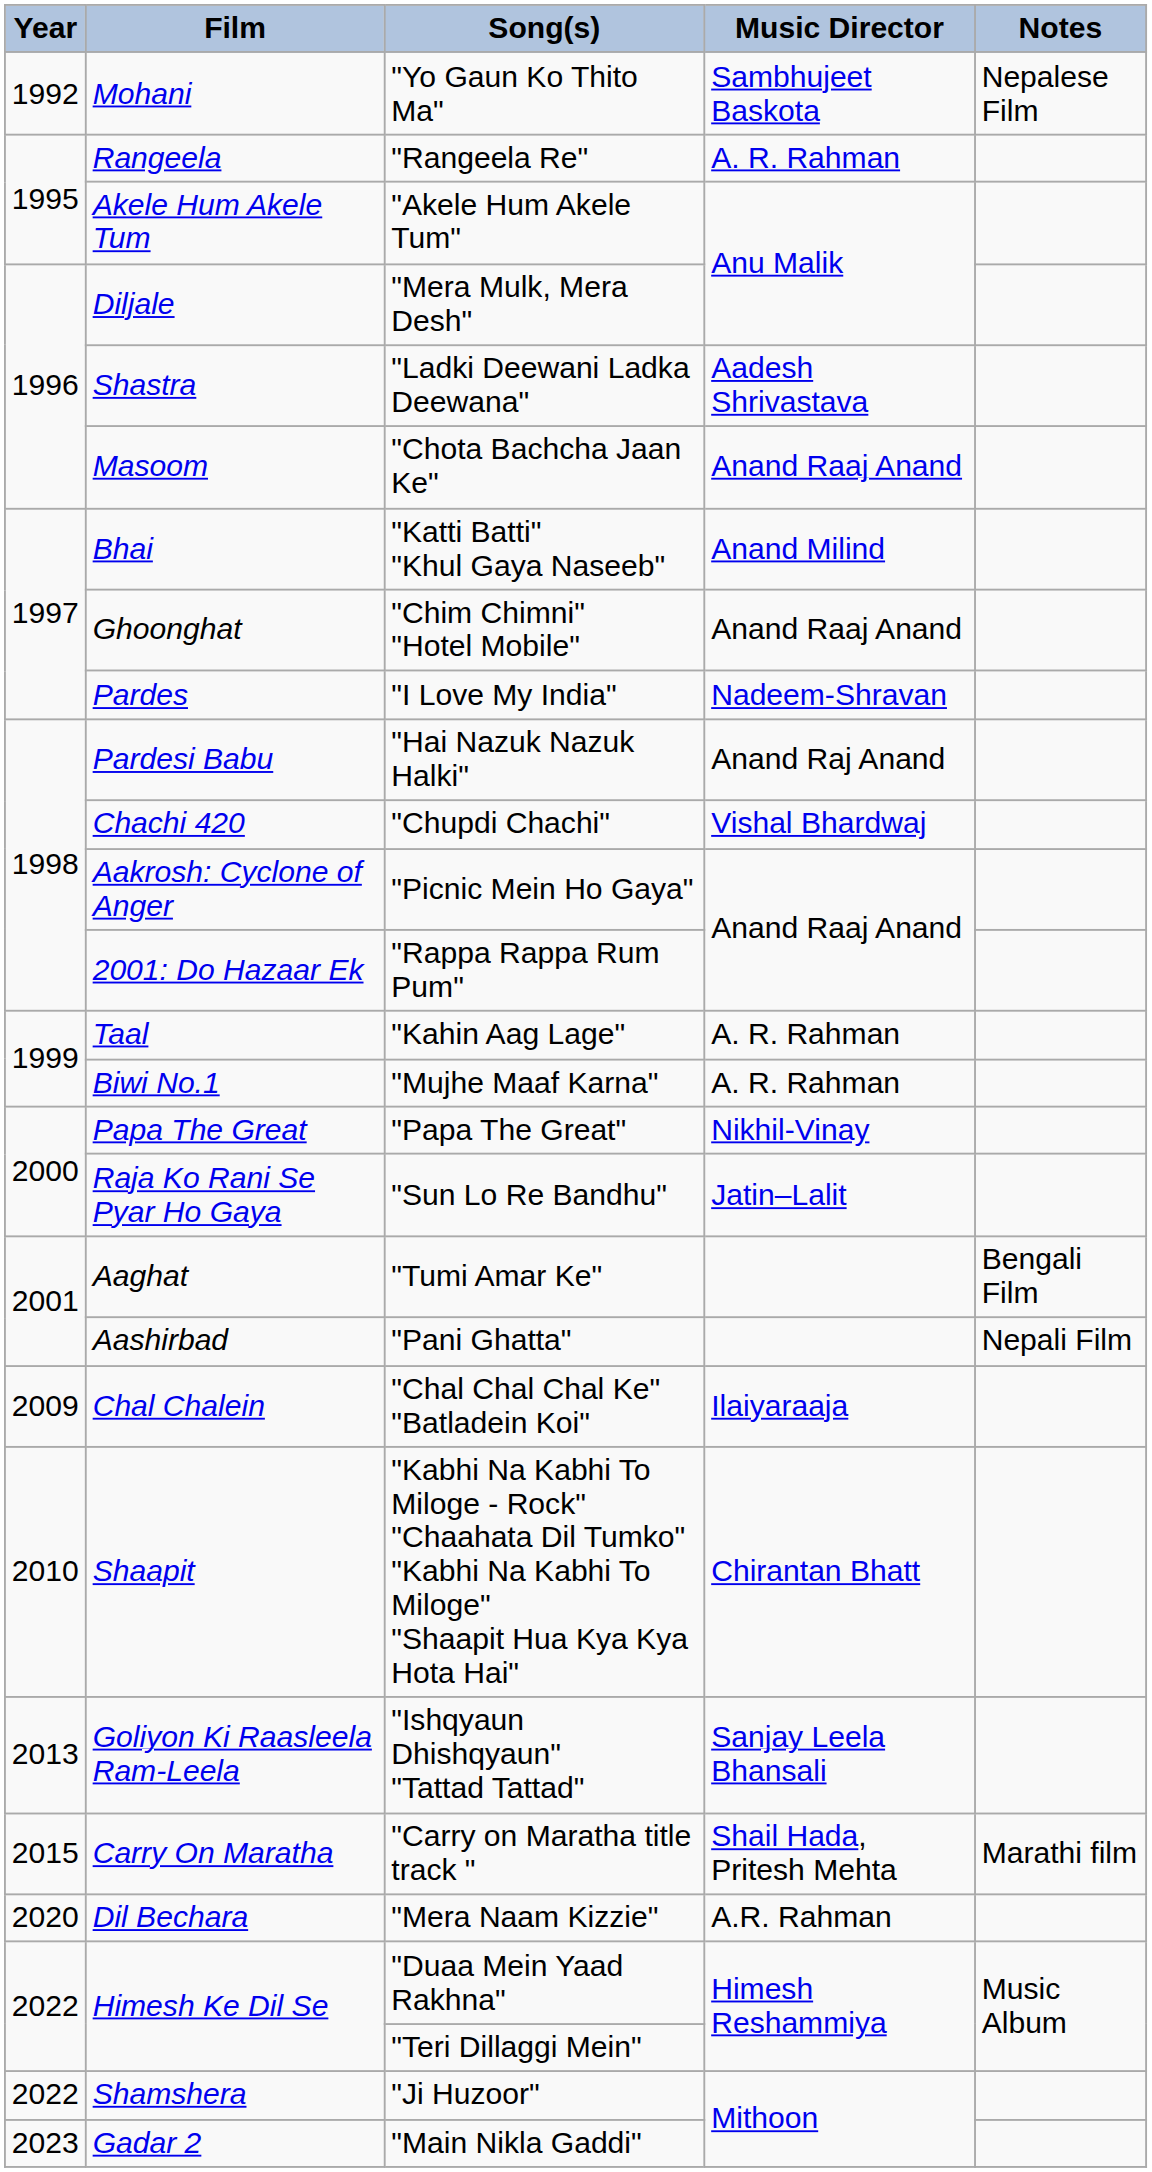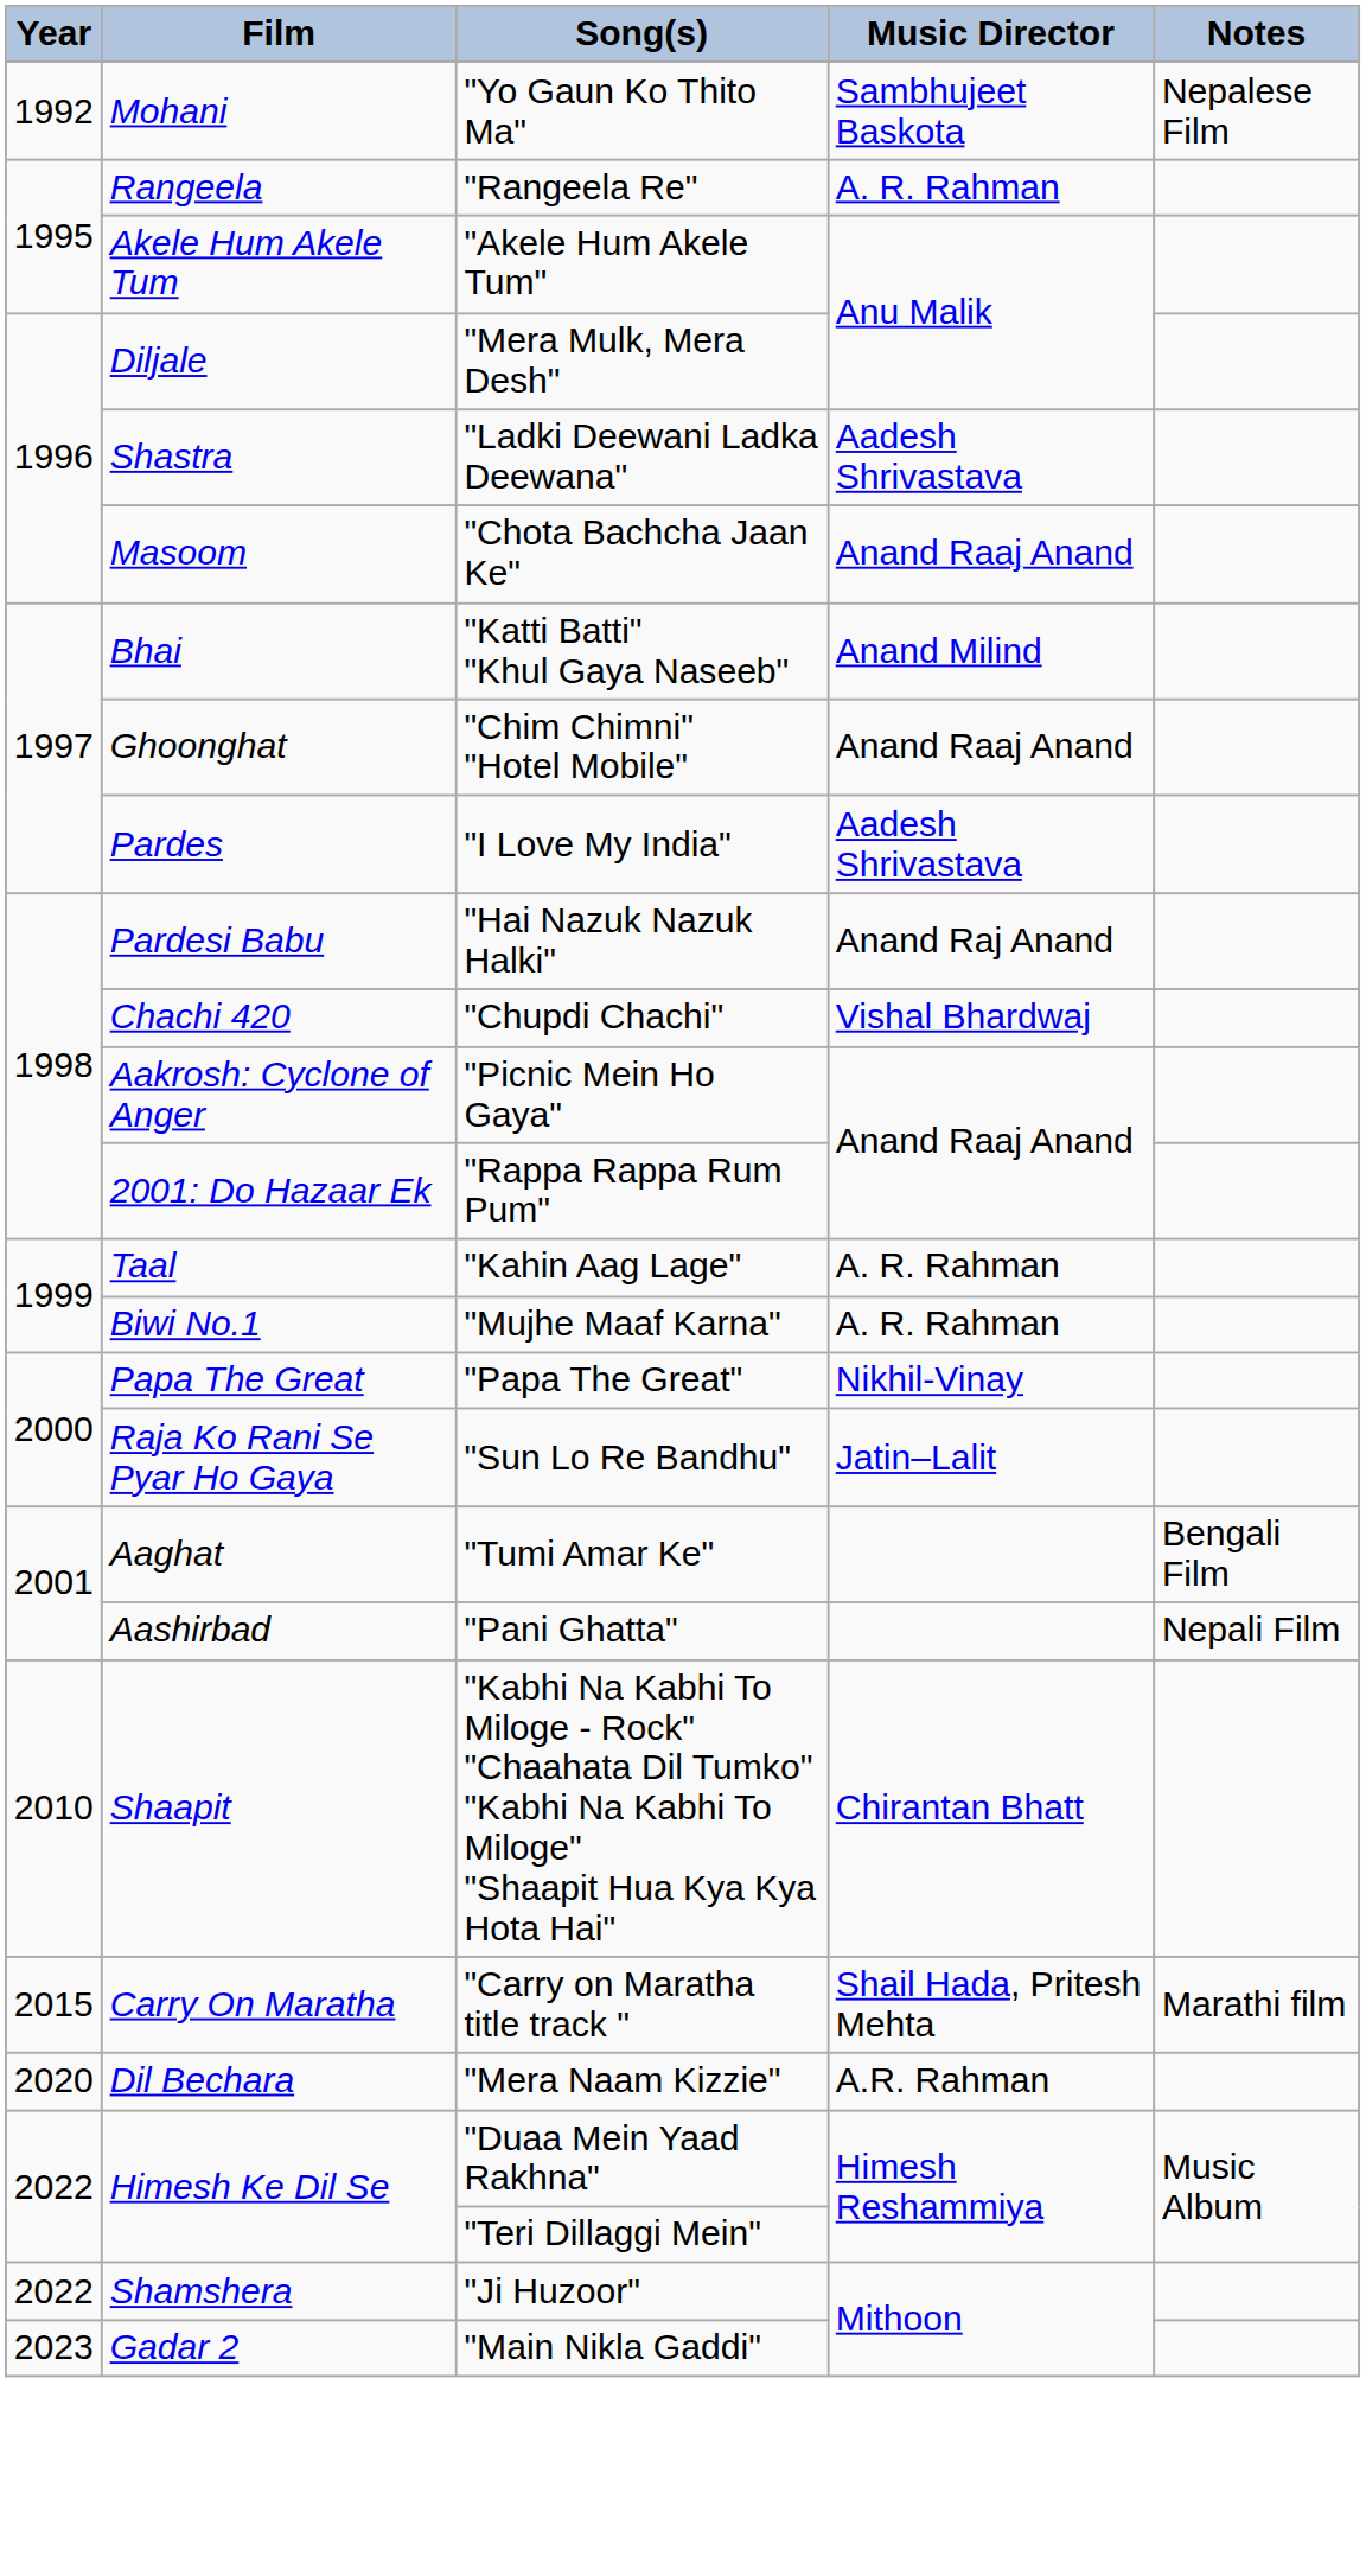 <table class="wikitable" style="font-size: 100%;">
 <tr>
 <th style="background:#B0C4DE;">Year</th>
 <th style="background:#B0C4DE;">Film</th>
 <th style="background:#B0C4DE;">Song(s)</th>
 <th style="background:#B0C4DE;">Music Director</th>
 <th style="background:#B0C4DE;">Notes</th>
 </tr>
 <tr>
 <td>1992</td>
 <td><em><a href='#'>Mohani</a></em></td>
 <td>"Yo Gaun Ko Thito Ma"</td>
 <td><a href='#'>Sambhujeet Baskota</a></td>
 <td>Nepalese Film</td>
 </tr>
 <tr>
 <td rowspan="2">1995</td>
 <td><em><a href='#'>Rangeela</a></em></td>
 <td>"Rangeela Re"</td>
 <td><a href='#'>A. R. Rahman</a></td>
 <td></td>
 </tr>
 <tr>
 <td><em><a href='#'>Akele Hum Akele Tum</a></em></td>
 <td>"Akele Hum Akele Tum"</td>
 <td rowspan="2"><a href='#'>Anu Malik</a></td>
 <td></td>
 </tr>
 <tr>
 <td rowspan="3">1996</td>
 <td><em><a href='#'>Diljale</a></em></td>
 <td>"Mera Mulk, Mera Desh"</td>
 <td></td>
 </tr>
 <tr>
 <td><em><a href='#'>Shastra</a></em></td>
 <td>"Ladki Deewani Ladka Deewana"</td>
 <td><a href='#'>Aadesh Shrivastava</a></td>
 <td></td>
 </tr>
 <tr>
 <td><em><a href='#'>Masoom</a></em></td>
 <td>"Chota Bachcha Jaan Ke"</td>
 <td><a href='#'>Anand Raaj Anand</a></td>
 <td></td>
 </tr>
 <tr>
 <td rowspan="3">1997</td>
 <td><em><a href='#'>Bhai</a></em></td>
 <td>"Katti Batti"<br>"Khul Gaya Naseeb"</td>
 <td><a href='#'>Anand Milind</a></td>
 <td></td>
 </tr>
 <tr>
 <td><em>Ghoonghat</em></td>
 <td>"Chim Chimni"<br>"Hotel Mobile"</td>
 <td>Anand Raaj Anand</td>
 <td></td>
 </tr>
 <tr>
 <td><em><a href='#'>Pardes</a></em></td>
 <td>"I Love My India"</td>
-<td><a href='#'>Nadeem-Shravan</a></td>
+<td><a href='#'>Aadesh Shrivastava</a></td>
 <td></td>
 </tr>
 <tr>
 <td rowspan="4">1998</td>
 <td><em><a href='#'>Pardesi Babu</a></em></td>
 <td>"Hai Nazuk Nazuk Halki"</td>
 <td>Anand Raj Anand</td>
 <td></td>
 </tr>
 <tr>
 <td><em><a href='#'>Chachi 420</a></em></td>
 <td>"Chupdi Chachi"</td>
 <td><a href='#'>Vishal Bhardwaj</a></td>
 <td></td>
 </tr>
 <tr>
 <td><em><a href='#'>Aakrosh: Cyclone of Anger</a></em></td>
 <td>"Picnic Mein Ho Gaya"</td>
 <td rowspan="2">Anand Raaj Anand</td>
 <td></td>
 </tr>
 <tr>
 <td><em><a href='#'>2001: Do Hazaar Ek</a></em></td>
 <td>"Rappa Rappa Rum Pum"</td>
 <td></td>
 </tr>
 <tr>
 <td rowspan="2">1999</td>
 <td><em><a href='#'>Taal</a></em></td>
 <td>"Kahin Aag Lage"</td>
 <td>A. R. Rahman</td>
 <td></td>
 </tr>
 <tr>
 <td><em><a href='#'>Biwi No.1</a></em></td>
 <td>"Mujhe Maaf Karna"</td>
 <td>A. R. Rahman</td>
 <td></td>
 </tr>
 <tr>
 <td rowspan="2">2000</td>
 <td><em><a href='#'>Papa The Great</a></em></td>
 <td>"Papa The Great"</td>
 <td><a href='#'>Nikhil-Vinay</a></td>
 <td></td>
 </tr>
 <tr>
 <td><em><a href='#'>Raja Ko Rani Se Pyar Ho Gaya</a></em></td>
 <td>"Sun Lo Re Bandhu"</td>
 <td><a href='#'>Jatin–Lalit</a></td>
 <td></td>
 </tr>
 <tr>
 <td rowspan="2">2001</td>
 <td><em>Aaghat</em></td>
 <td>"Tumi Amar Ke"</td>
 <td></td>
 <td>Bengali Film</td>
 </tr>
 <tr>
 <td><em>Aashirbad</em></td>
 <td>"Pani Ghatta"</td>
 <td></td>
 <td>Nepali Film</td>
 </tr>
 <tr>
-<td>2009</td>
-<td><em><a href='#'>Chal Chalein</a></em></td>
-<td>"Chal Chal Chal Ke"<br>"Batladein Koi"</td>
-<td><a href='#'>Ilaiyaraaja</a></td>
-<td></td>
-</tr>
-<tr>
 <td>2010</td>
 <td><em><a href='#'>Shaapit</a></em></td>
 <td>"Kabhi Na Kabhi To Miloge - Rock"<br>"Chaahata Dil Tumko"<br>"Kabhi Na Kabhi To Miloge"<br>"Shaapit Hua Kya Kya Hota Hai"</td>
 <td><a href='#'>Chirantan Bhatt</a></td>
-<td></td>
-</tr>
-<tr>
-<td>2013</td>
-<td><em><a href='#'>Goliyon Ki Raasleela Ram-Leela</a></em></td>
-<td>"Ishqyaun Dhishqyaun"<br>"Tattad Tattad"</td>
-<td><a href='#'>Sanjay Leela Bhansali</a></td>
 <td></td>
 </tr>
 <tr>
 <td>2015</td>
 <td><em><a href='#'>Carry On Maratha</a></em></td>
 <td>"Carry on Maratha title track "</td>
 <td><a href='#'>Shail Hada</a>, Pritesh Mehta</td>
 <td>Marathi film</td>
 </tr>
 <tr>
 <td>2020</td>
 <td><em><a href='#'>Dil Bechara</a></em></td>
 <td>"Mera Naam Kizzie"</td>
 <td>A.R. Rahman</td>
 <td></td>
 </tr>
 <tr>
 <td rowspan=2>2022</td>
 <td rowspan=2><em><a href='#'>Himesh Ke Dil Se</a></em></td>
 <td>"Duaa Mein Yaad Rakhna"</td>
 <td rowspan=2><a href='#'>Himesh Reshammiya</a></td>
 <td rowspan=2>Music Album</td>
 </tr>
 <tr>
 <td>"Teri Dillaggi Mein"</td>
 </tr>
 <tr>
 <td>2022</td>
 <td><em><a href='#'>Shamshera</a></em></td>
 <td>"Ji Huzoor"</td>
 <td rowspan=2><a href='#'>Mithoon</a></td>
 <td></td>
 </tr>
 <tr>
 <td>2023</td>
 <td><em><a href='#'>Gadar 2</a></em></td>
 <td>"Main Nikla Gaddi"</td>
 <td></td>
 </tr>
 </table>
